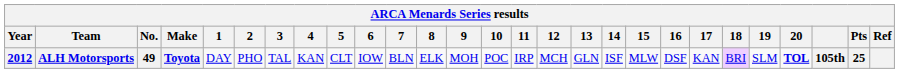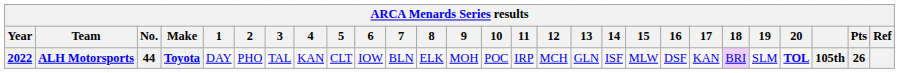 <table class="wikitable" style="text-align:center; font-size:75%">
 <tr>
 <th colspan="27"><a href='#'>ARCA Menards Series</a> results</th>
 </tr>
 <tr>
 <th>Year</th>
 <th>Team</th>
 <th>No.</th>
 <th>Make</th>
 <th>1</th>
 <th>2</th>
 <th>3</th>
 <th>4</th>
 <th>5</th>
 <th>6</th>
 <th>7</th>
 <th>8</th>
 <th>9</th>
 <th>10</th>
 <th>11</th>
 <th>12</th>
 <th>13</th>
 <th>14</th>
 <th>15</th>
 <th>16</th>
 <th>17</th>
 <th>18</th>
 <th>19</th>
 <th>20</th>
 <th></th>
 <th>Pts</th>
 <th>Ref</th>
 </tr>
 <tr>
-<th><a href='#'>2012</a></th>
+<th><a href='#'>2022</a></th>
 <th><a href='#'>ALH Motorsports</a></th>
-<th>49</th>
+<th>44</th>
 <th><a href='#'>Toyota</a></th>
 <td><a href='#'>DAY</a></td>
 <td><a href='#'>PHO</a></td>
 <td><a href='#'>TAL</a></td>
 <td><a href='#'>KAN</a></td>
 <td><a href='#'>CLT</a></td>
 <td><a href='#'>IOW</a></td>
 <td><a href='#'>BLN</a></td>
 <td><a href='#'>ELK</a></td>
 <td><a href='#'>MOH</a></td>
 <td><a href='#'>POC</a></td>
 <td><a href='#'>IRP</a></td>
 <td><a href='#'>MCH</a></td>
 <td><a href='#'>GLN</a></td>
 <td><a href='#'>ISF</a></td>
 <td><a href='#'>MLW</a></td>
 <td><a href='#'>DSF</a></td>
 <td><a href='#'>KAN</a></td>
 <td style="background:#EFCFFF;"><a href='#'>BRI</a><br></td>
 <td><a href='#'>SLM</a></td>
 <td><strong><a href='#'>TOL</a></strong></td>
 <th>105th</th>
-<th>25</th>
+<th>26</th>
 <th></th>
 </tr>
 </table>
